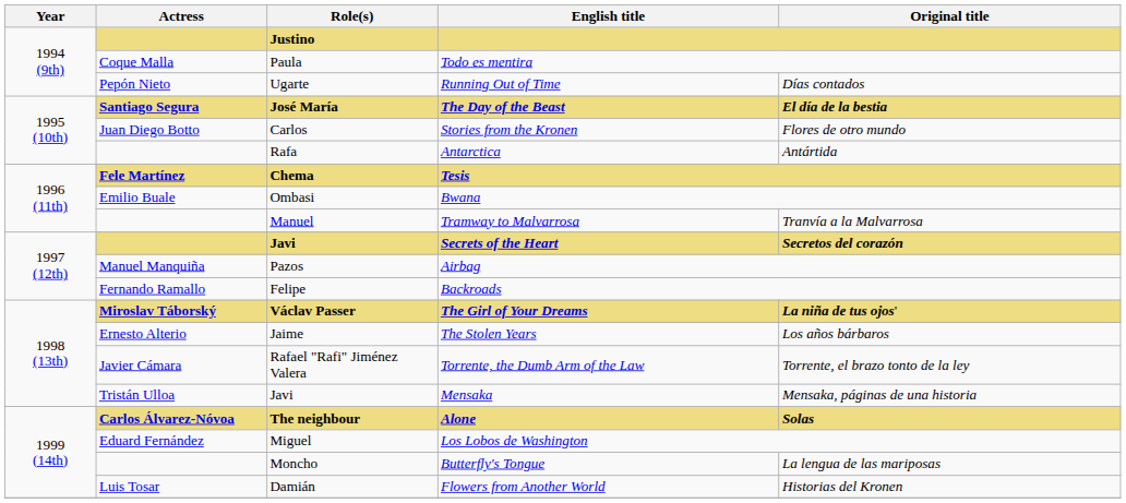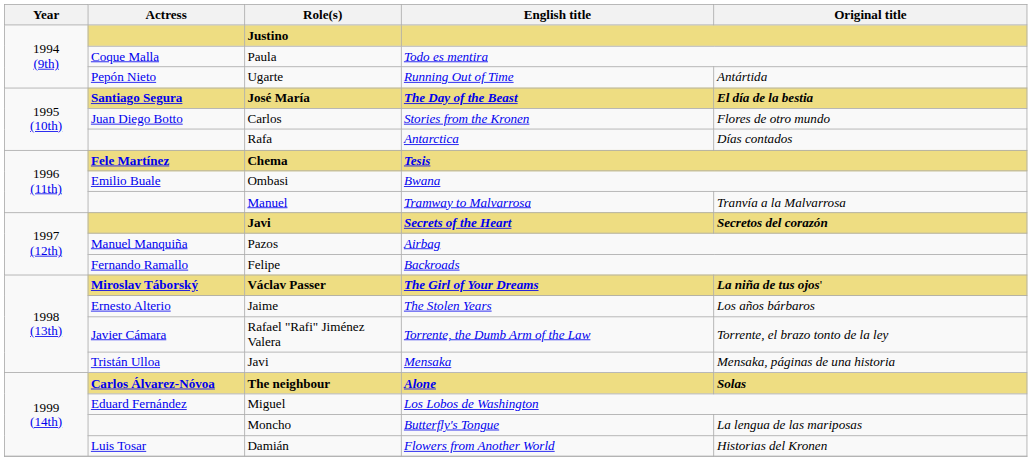 <table class="wikitable sortable" style="text-align:left;">
 <tr>
 <th scope="col" style="width:8%;">Year</th>
 <th scope="col" style="width:15%;">Actress</th>
 <th scope="col" style="width:15%;">Role(s)</th>
 <th scope="col" style="width:30%;">English title</th>
 <th scope="col" style="width:30%;">Original title</th>
 </tr>
 <tr>
 <td rowspan="3" style="text-align:center;">1994<br><a href='#'>(9th)</a></td>
 <td style="background:#eedd82;"><strong></strong></td>
 <td style="background:#eedd82;"><strong>Justino</strong></td>
 <td colspan="2" style="background:#eedd82;"><strong><em></em></strong></td>
 </tr>
 <tr>
 <td><a href='#'>Coque Malla</a></td>
 <td>Paula</td>
 <td colspan="2"><em><a href='#'>Todo es mentira</a></em></td>
 </tr>
 <tr>
 <td><a href='#'>Pepón Nieto</a></td>
 <td>Ugarte</td>
 <td><em><a href='#'>Running Out of Time</a></em></td>
-<td><em>Días contados</em></td>
+<td><em>Antártida</em></td>
 </tr>
 <tr>
 <td rowspan="3" style="text-align:center;">1995<br><a href='#'>(10th)</a></td>
 <td style="background:#eedd82;"><strong><a href='#'>Santiago Segura</a></strong></td>
 <td style="background:#eedd82;"><strong>José María</strong></td>
 <td style="background:#eedd82;"><strong><em><a href='#'>The Day of the Beast</a></em></strong></td>
 <td style="background:#eedd82;"><strong><em>El día de la bestia</em></strong></td>
 </tr>
 <tr>
 <td><a href='#'>Juan Diego Botto</a></td>
 <td>Carlos</td>
 <td><em><a href='#'>Stories from the Kronen</a></em></td>
 <td><em>Flores de otro mundo</em></td>
 </tr>
 <tr>
 <td></td>
 <td>Rafa</td>
 <td><em><a href='#'>Antarctica</a></em></td>
-<td><em>Antártida</em></td>
+<td><em>Días contados</em></td>
 </tr>
 <tr>
 <td rowspan="3" style="text-align:center;">1996<br><a href='#'>(11th)</a></td>
 <td style="background:#eedd82;"><strong><a href='#'>Fele Martínez</a></strong></td>
 <td style="background:#eedd82;"><strong>Chema</strong></td>
 <td colspan="2" style="background:#eedd82;"><strong><em><a href='#'>Tesis</a></em></strong></td>
 </tr>
 <tr>
 <td><a href='#'>Emilio Buale</a></td>
 <td>Ombasi</td>
 <td colspan="2"><em><a href='#'>Bwana</a></em></td>
 </tr>
 <tr>
 <td></td>
 <td><a href='#'>Manuel</a></td>
 <td><em><a href='#'>Tramway to Malvarrosa</a></em></td>
 <td><em>Tranvía a la Malvarrosa</em></td>
 </tr>
 <tr>
 <td rowspan="3" style="text-align:center;">1997<br><a href='#'>(12th)</a></td>
 <td style="background:#eedd82;"><strong></strong></td>
 <td style="background:#eedd82;"><strong>Javi</strong></td>
 <td style="background:#eedd82;"><strong><em><a href='#'>Secrets of the Heart</a></em></strong></td>
 <td style="background:#eedd82;"><strong><em>Secretos del corazón</em></strong></td>
 </tr>
 <tr>
 <td><a href='#'>Manuel Manquiña</a></td>
 <td>Pazos</td>
 <td colspan="2"><em><a href='#'>Airbag</a></em></td>
 </tr>
 <tr>
 <td><a href='#'>Fernando Ramallo</a></td>
 <td>Felipe</td>
 <td colspan="2"><em><a href='#'>Backroads</a></em></td>
 </tr>
 <tr>
 <td rowspan="4" style="text-align:center;">1998<br><a href='#'>(13th)</a></td>
 <td style="background:#eedd82;"><strong><a href='#'>Miroslav Táborský</a></strong></td>
 <td style="background:#eedd82;"><strong>Václav Passer</strong></td>
 <td style="background:#eedd82;"><strong><em><a href='#'>The Girl of Your Dreams</a></em></strong></td>
 <td style="background:#eedd82;"><strong><em>La niña de tus ojos</em></strong>'</td>
 </tr>
 <tr>
 <td><a href='#'>Ernesto Alterio</a></td>
 <td>Jaime</td>
 <td><em><a href='#'>The Stolen Years</a></em></td>
 <td><em>Los años bárbaros</em></td>
 </tr>
 <tr>
 <td><a href='#'>Javier Cámara</a></td>
 <td>Rafael "Rafi" Jiménez Valera</td>
 <td><em><a href='#'>Torrente, the Dumb Arm of the Law</a></em></td>
 <td><em>Torrente, el brazo tonto de la ley</em></td>
 </tr>
 <tr>
 <td><a href='#'>Tristán Ulloa</a></td>
 <td>Javi</td>
 <td><em><a href='#'>Mensaka</a></em></td>
 <td><em>Mensaka, páginas de una historia</em></td>
 </tr>
 <tr>
 <td rowspan="4" style="text-align:center;">1999<br><a href='#'>(14th)</a></td>
 <td style="background:#eedd82;"><strong><a href='#'>Carlos Álvarez-Nóvoa</a></strong></td>
 <td style="background:#eedd82;"><strong>The neighbour</strong></td>
 <td style="background:#eedd82;"><strong><em><a href='#'>Alone</a></em></strong></td>
 <td style="background:#eedd82;"><strong><em>Solas</em></strong></td>
 </tr>
 <tr>
 <td><a href='#'>Eduard Fernández</a></td>
 <td>Miguel</td>
 <td colspan="2"><em><a href='#'>Los Lobos de Washington</a></em></td>
 </tr>
 <tr>
 <td></td>
 <td>Moncho</td>
 <td><em><a href='#'>Butterfly's Tongue</a></em></td>
 <td><em>La lengua de las mariposas</em></td>
 </tr>
 <tr>
 <td><a href='#'>Luis Tosar</a></td>
 <td>Damián</td>
 <td><em><a href='#'>Flowers from Another World</a></em></td>
 <td><em>Historias del Kronen</em></td>
 </tr>
 <tr>
 </tr>
 </table>
